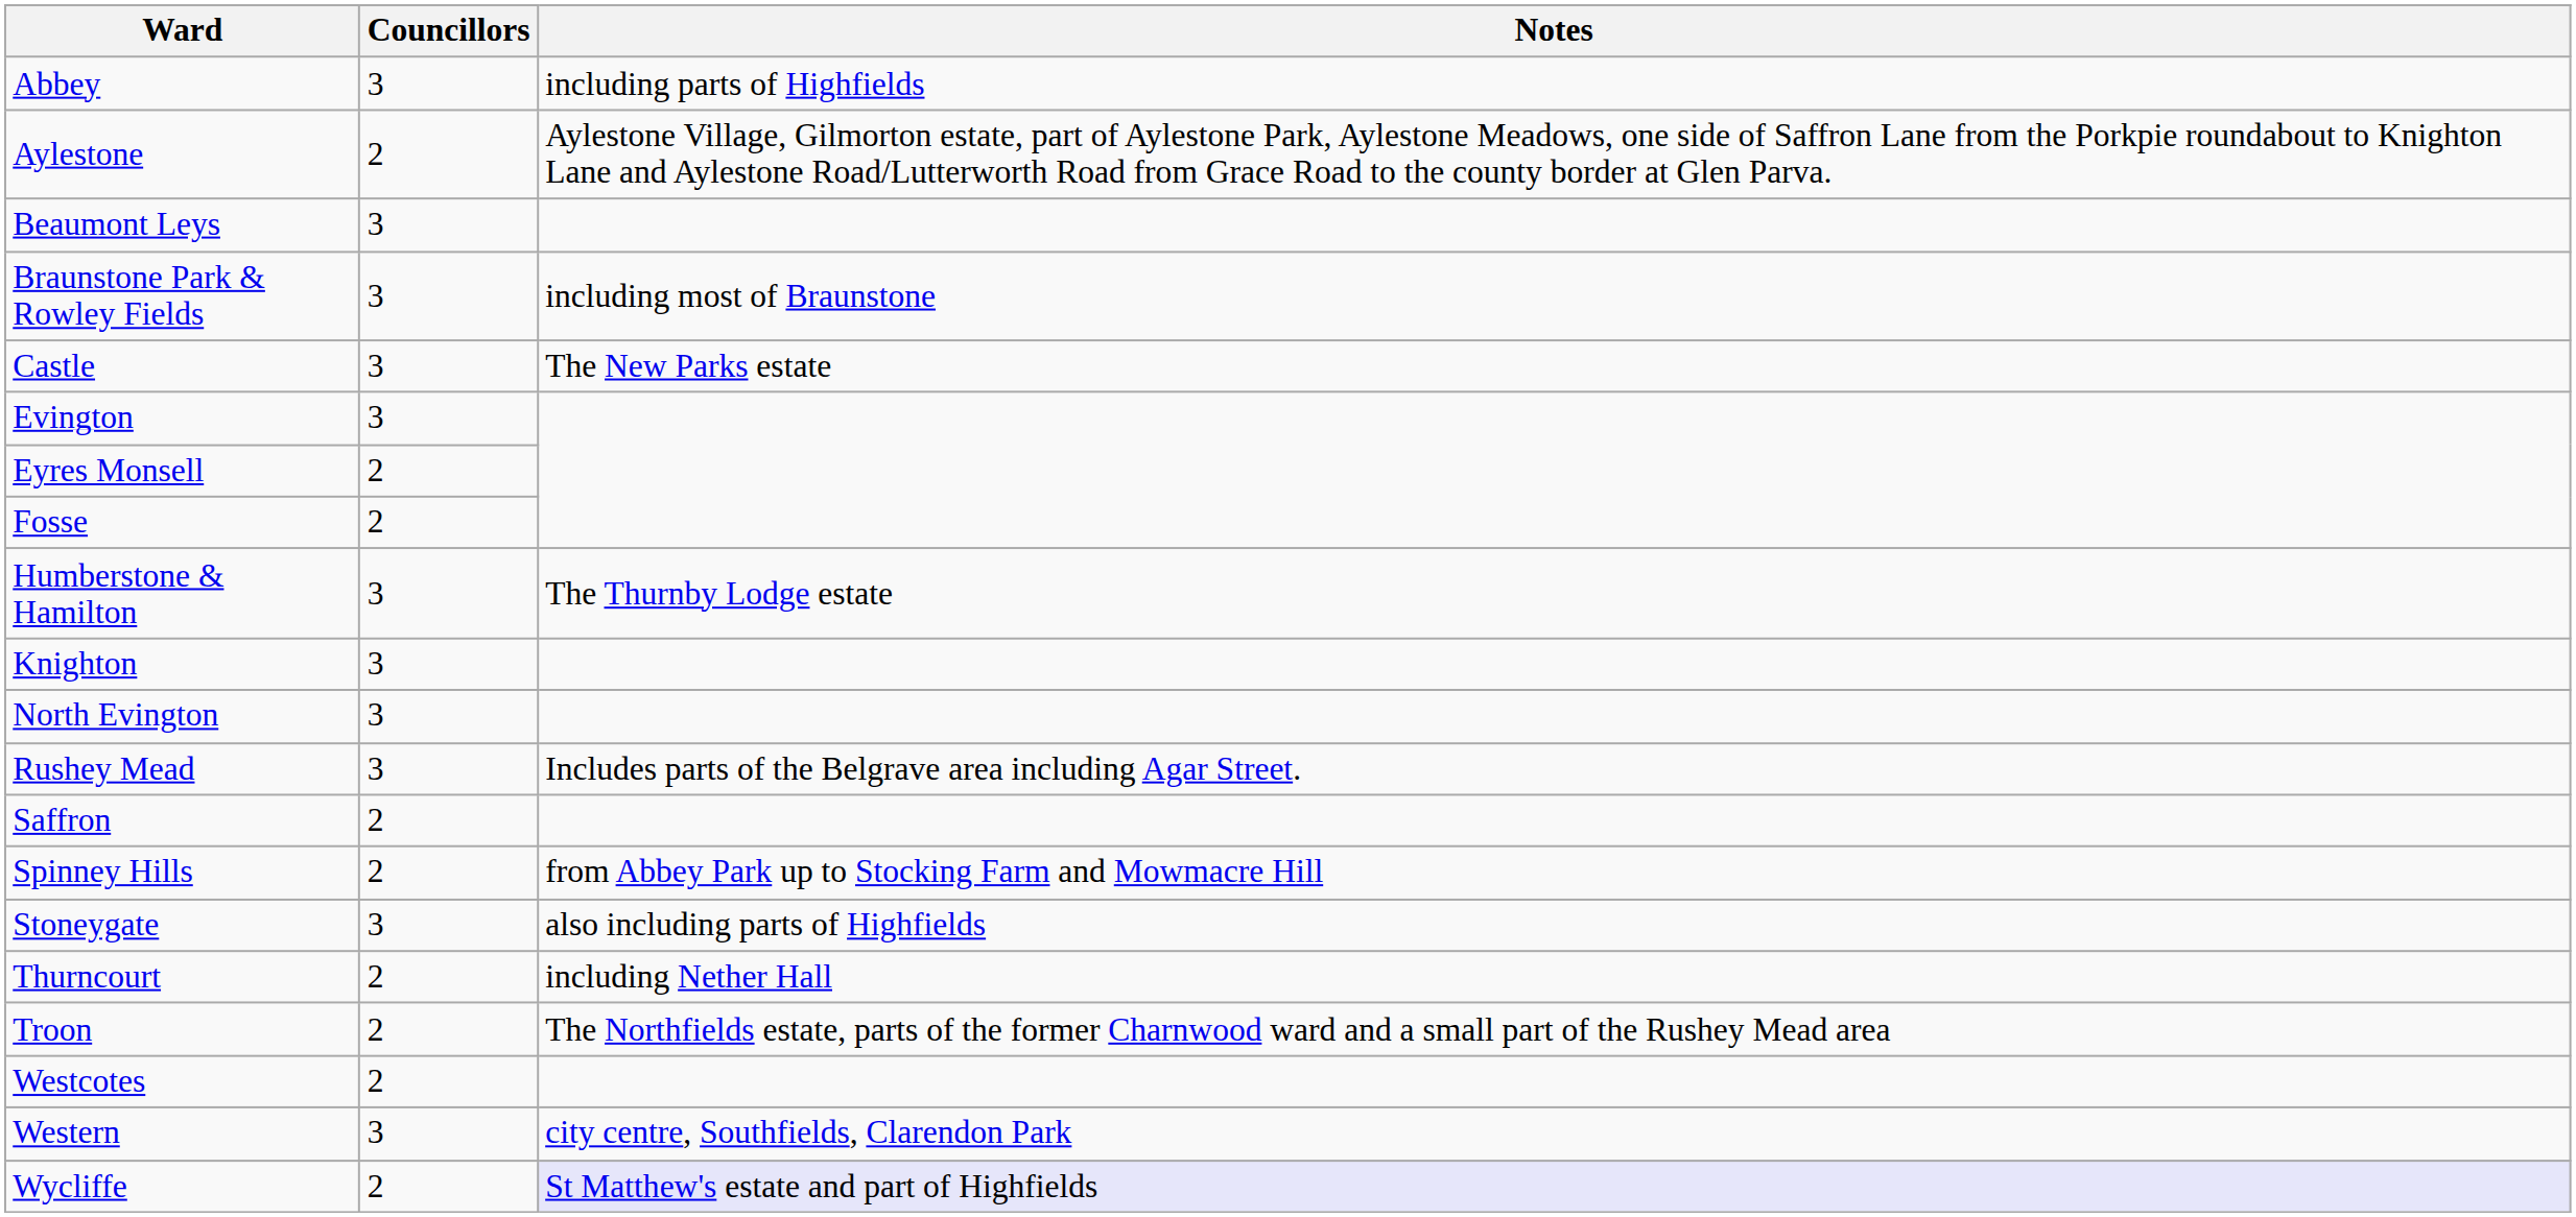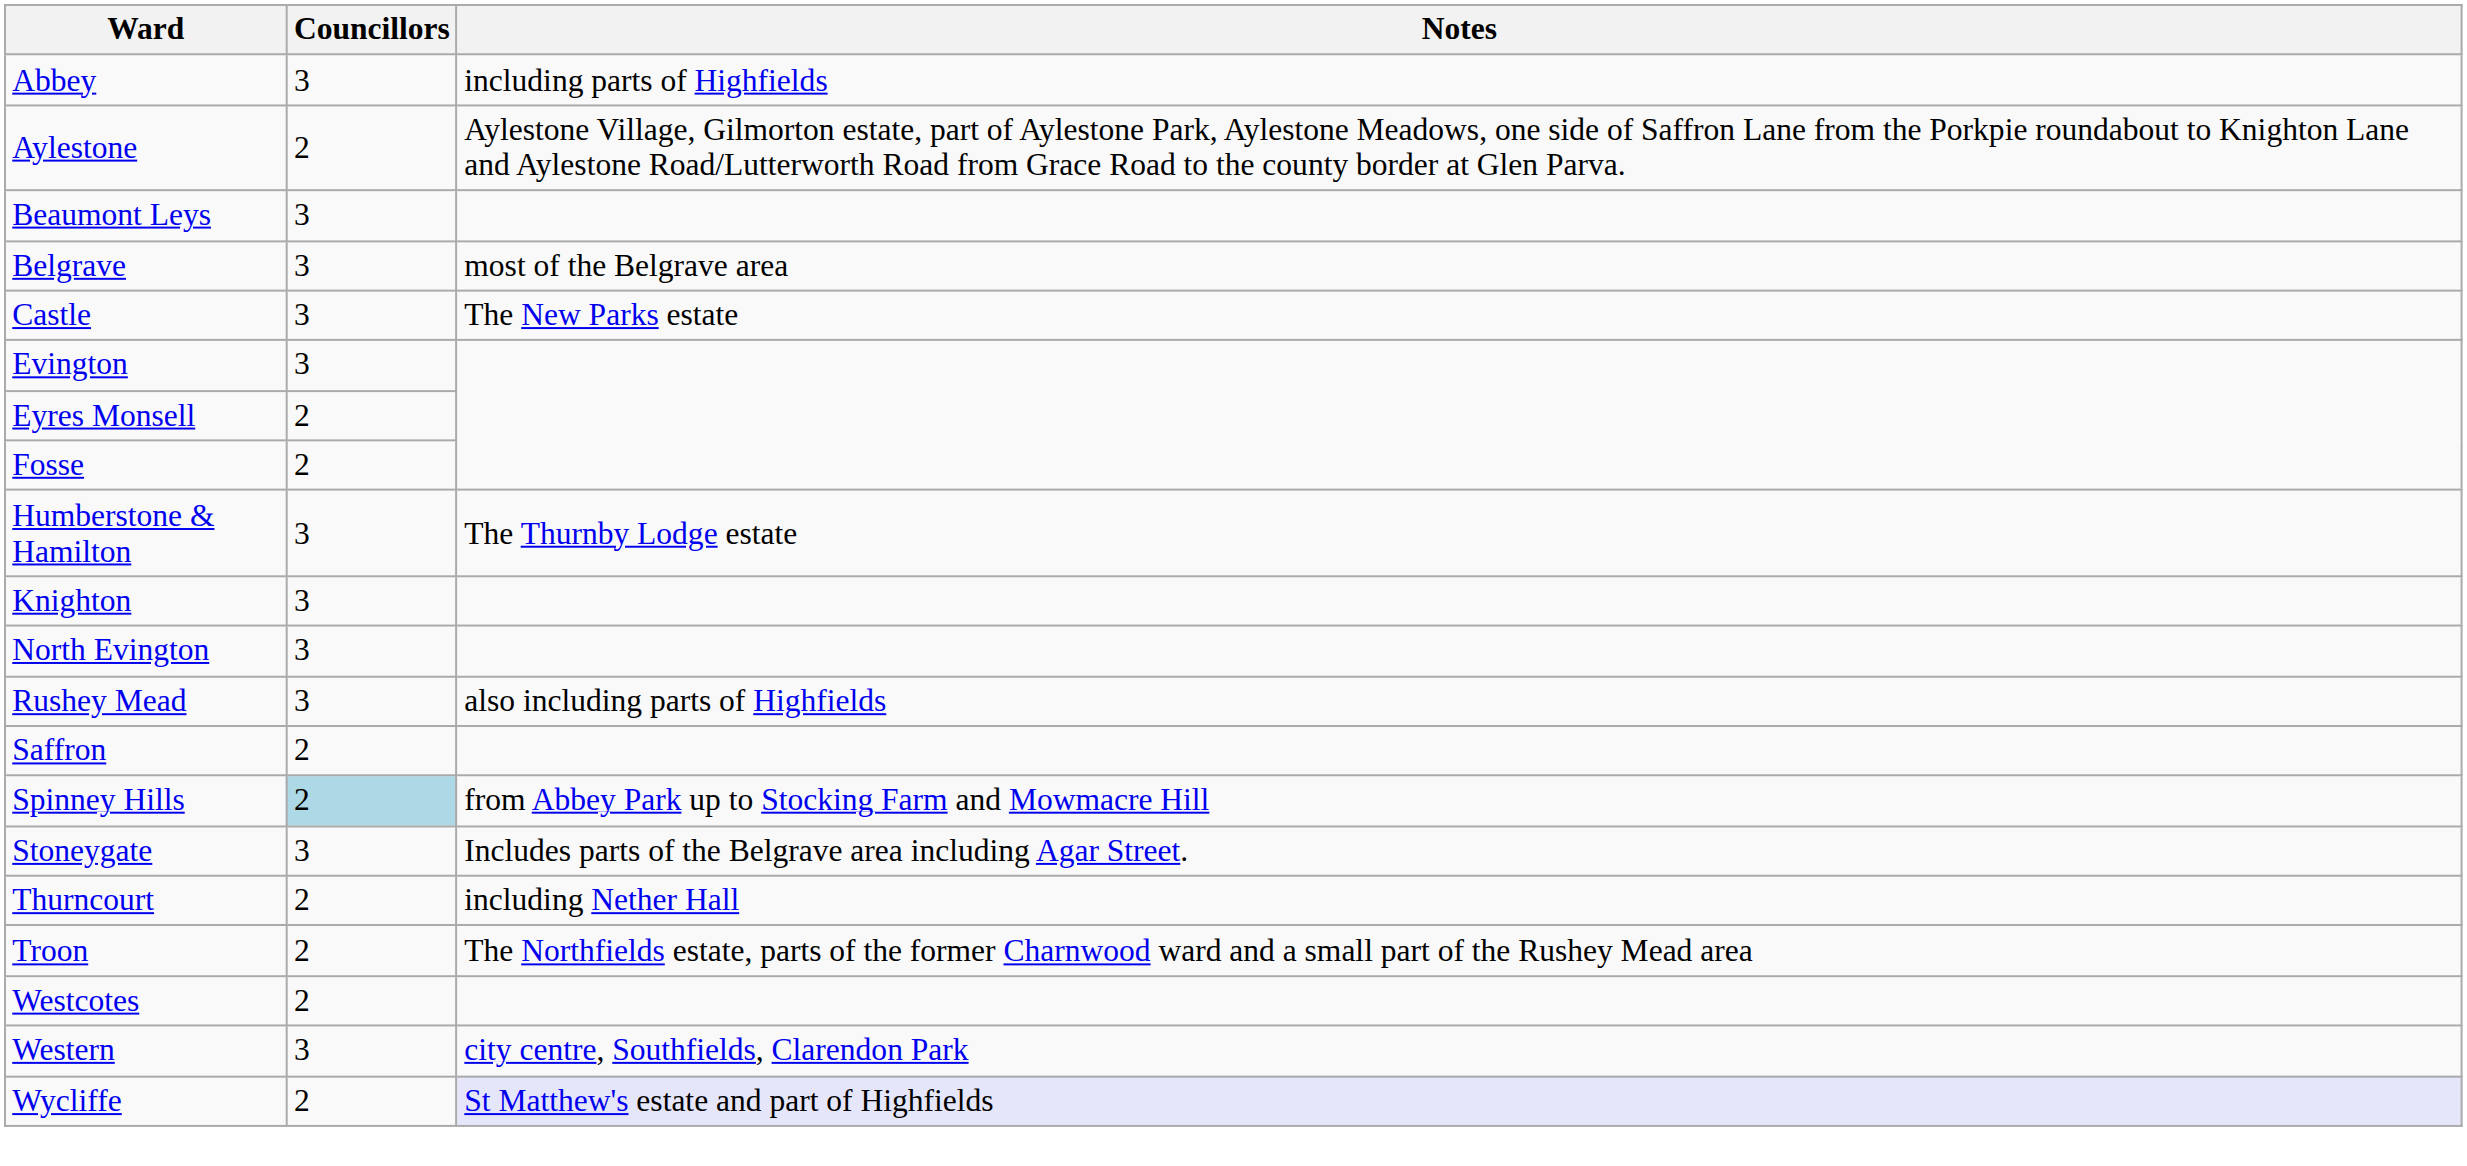 <table class="wikitable">
 <tr>
 <th>Ward</th>
 <th>Councillors</th>
 <th>Notes</th>
 </tr>
 <tr>
 <td><a href='#'>Abbey</a></td>
 <td>3</td>
 <td>including parts of <a href='#'>Highfields</a></td>
 </tr>
 <tr>
 <td><a href='#'>Aylestone</a></td>
 <td>2</td>
 <td>Aylestone Village, Gilmorton estate, part of Aylestone Park, Aylestone Meadows, one side of Saffron Lane from the Porkpie roundabout to Knighton Lane and Aylestone Road/Lutterworth Road from Grace Road to the county border at Glen Parva.</td>
 </tr>
 <tr>
 <td><a href='#'>Beaumont Leys</a></td>
 <td>3</td>
 </tr>
 <tr>
-<td><a href='#'>Braunstone Park & Rowley Fields</a></td>
+<td><a href='#'>Belgrave</a></td>
 <td>3</td>
-<td>including most of <a href='#'>Braunstone</a></td>
+<td>most of the Belgrave area</td>
 </tr>
 <tr>
 <td><a href='#'>Castle</a></td>
 <td>3</td>
 <td>The <a href='#'>New Parks</a> estate</td>
 </tr>
 <tr>
 <td><a href='#'>Evington</a></td>
 <td>3</td>
 </tr>
 <tr>
 <td><a href='#'>Eyres Monsell</a></td>
 <td>2</td>
 </tr>
 <tr>
 <td><a href='#'>Fosse</a></td>
 <td>2</td>
 </tr>
 <tr>
 <td><a href='#'>Humberstone & Hamilton</a></td>
 <td>3</td>
 <td>The <a href='#'>Thurnby Lodge</a> estate</td>
 </tr>
 <tr>
 <td><a href='#'>Knighton</a></td>
 <td>3</td>
 </tr>
 <tr>
 <td><a href='#'>North Evington</a></td>
 <td>3</td>
 <td></td>
 </tr>
 <tr>
 <td><a href='#'>Rushey Mead</a></td>
 <td>3</td>
-<td>Includes parts of the Belgrave area including <a href='#'>Agar Street</a>.</td>
+<td>also including parts of <a href='#'>Highfields</a></td>
 </tr>
 <tr>
 <td><a href='#'>Saffron</a></td>
 <td>2</td>
 <td></td>
 </tr>
 <tr>
 <td><a href='#'>Spinney Hills</a></td>
-<td>2</td>
+<td style="background: lightblue;">2</td>
 <td>from <a href='#'>Abbey Park</a> up to <a href='#'>Stocking Farm</a> and <a href='#'>Mowmacre Hill</a></td>
 </tr>
 <tr>
 <td><a href='#'>Stoneygate</a></td>
 <td>3</td>
-<td>also including parts of <a href='#'>Highfields</a></td>
+<td>Includes parts of the Belgrave area including <a href='#'>Agar Street</a>.</td>
 </tr>
 <tr>
 <td><a href='#'>Thurncourt</a></td>
 <td>2</td>
 <td>including <a href='#'>Nether Hall</a></td>
 </tr>
 <tr>
 <td><a href='#'>Troon</a></td>
 <td>2</td>
 <td>The <a href='#'>Northfields</a> estate, parts of the former <a href='#'>Charnwood</a> ward and a small part of the Rushey Mead area</td>
 </tr>
 <tr>
 <td><a href='#'>Westcotes</a></td>
 <td>2</td>
 </tr>
 <tr>
 <td><a href='#'>Western</a></td>
 <td>3</td>
 <td><a href='#'>city centre</a>, <a href='#'>Southfields</a>, <a href='#'>Clarendon Park</a></td>
 </tr>
 <tr>
 <td><a href='#'>Wycliffe</a></td>
 <td>2</td>
 <td style="background: lavender;"><a href='#'>St Matthew's</a> estate and part of Highfields</td>
 </tr>
 </table>
